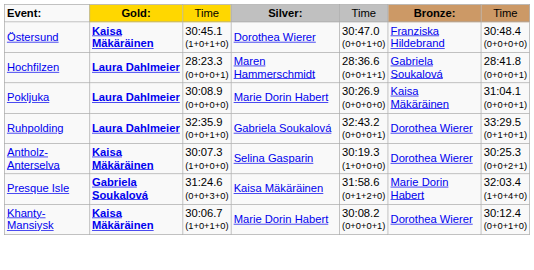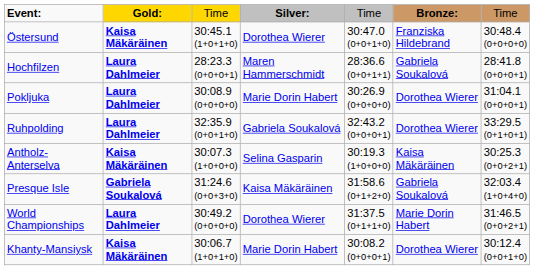 <table class="wikitable" width=85%>
 <tr>
 <td><strong>Event:</strong></td>
 <td style="text-align:center;background-color:gold;"><strong>Gold:</strong></td>
 <td style="text-align:center;background-color:gold;">Time</td>
 <td style="text-align:center;background-color:silver;"><strong>Silver:</strong></td>
 <td style="text-align:center;background-color:silver;">Time</td>
 <td style="text-align:center;background-color:#CC9966;"><strong>Bronze:</strong></td>
 <td style="text-align:center;background-color:#CC9966;">Time</td>
 </tr>
 <tr>
 <td><a href='#'>Östersund</a><br></td>
 <td><strong><a href='#'>Kaisa Mäkäräinen</a></strong><br><small></small></td>
 <td>30:45.1<br><small>(1+0+1+0)</small></td>
 <td><a href='#'>Dorothea Wierer</a><br><small></small></td>
 <td>30:47.0<br><small>(0+0+1+0)</small></td>
 <td><a href='#'>Franziska Hildebrand</a><br><small></small></td>
 <td>30:48.4<br><small>(0+0+0+0)</small></td>
 </tr>
 <tr>
 <td><a href='#'>Hochfilzen</a><br></td>
 <td><strong><a href='#'>Laura Dahlmeier</a></strong><br><small></small></td>
 <td>28:23.3<br><small>(0+0+0+1)</small></td>
 <td><a href='#'>Maren Hammerschmidt</a><br><small></small></td>
 <td>28:36.6<br><small>(0+0+1+1)</small></td>
 <td><a href='#'>Gabriela Soukalová</a><br><small></small></td>
 <td>28:41.8<br><small>(0+0+0+1)</small></td>
 </tr>
 <tr>
 <td><a href='#'>Pokljuka</a><br></td>
 <td><strong><a href='#'>Laura Dahlmeier</a></strong><br><small></small></td>
 <td>30:08.9<br><small>(0+0+0+0)</small></td>
 <td><a href='#'>Marie Dorin Habert</a><br><small></small></td>
 <td>30:26.9<br><small>(0+0+0+0)</small></td>
-<td><a href='#'>Kaisa Mäkäräinen</a><br><small></small></td>
+<td><a href='#'>Dorothea Wierer</a><br><small></small></td>
 <td>31:04.1<br><small>(0+0+0+1)</small></td>
 </tr>
 <tr>
 <td><a href='#'>Ruhpolding</a><br></td>
 <td><strong><a href='#'>Laura Dahlmeier</a></strong><br><small></small></td>
 <td>32:35.9<br><small>(0+0+1+0)</small></td>
 <td><a href='#'>Gabriela Soukalová</a><br><small></small></td>
 <td>32:43.2<br><small>(0+0+0+1)</small></td>
 <td><a href='#'>Dorothea Wierer</a><br><small></small></td>
 <td>33:29.5<br><small>(0+1+0+1)</small></td>
 </tr>
 <tr>
 <td><a href='#'>Antholz-Anterselva</a><br></td>
 <td><strong><a href='#'>Kaisa Mäkäräinen</a></strong><br><small></small></td>
 <td>30:07.3<br><small>(1+0+0+0)</small></td>
 <td><a href='#'>Selina Gasparin</a><br><small></small></td>
 <td>30:19.3<br><small>(1+0+0+0)</small></td>
-<td><a href='#'>Dorothea Wierer</a><br><small></small></td>
+<td><a href='#'>Kaisa Mäkäräinen</a><br><small></small></td>
 <td>30:25.3<br><small>(0+0+2+1)</small></td>
 </tr>
 <tr>
 <td><a href='#'>Presque Isle</a><br></td>
 <td><strong><a href='#'>Gabriela Soukalová</a></strong><br><small></small></td>
 <td>31:24.6<br><small>(0+0+3+0)</small></td>
 <td><a href='#'>Kaisa Mäkäräinen</a><br><small></small></td>
 <td>31:58.6<br><small>(0+1+2+0)</small></td>
+<td><a href='#'>Gabriela Soukalová</a><br><small></small></td>
+<td>32:03.4<br><small>(1+0+4+0)</small></td>
+</tr>
+<tr>
+<td><a href='#'>World Championships</a><br></td>
+<td><strong><a href='#'>Laura Dahlmeier</a></strong><br><small></small></td>
+<td>30:49.2<br><small>(0+0+0+0)</small></td>
+<td><a href='#'>Dorothea Wierer</a><br><small></small></td>
+<td>31:37.5<br><small>(0+1+1+0)</small></td>
 <td><a href='#'>Marie Dorin Habert</a><br><small></small></td>
-<td>32:03.4<br><small>(1+0+4+0)</small></td>
+<td>31:46.5<br><small>(0+0+2+1)</small></td>
 </tr>
 <tr>
 <td><a href='#'>Khanty-Mansiysk</a><br></td>
 <td><strong><a href='#'>Kaisa Mäkäräinen</a></strong><br><small></small></td>
 <td>30:06.7<br><small>(1+0+1+0)</small></td>
 <td><a href='#'>Marie Dorin Habert</a><br><small></small></td>
 <td>30:08.2<br><small>(0+0+0+1)</small></td>
 <td><a href='#'>Dorothea Wierer</a><br><small></small></td>
 <td>30:12.4<br><small>(0+0+1+0)</small></td>
 </tr>
 </table>
